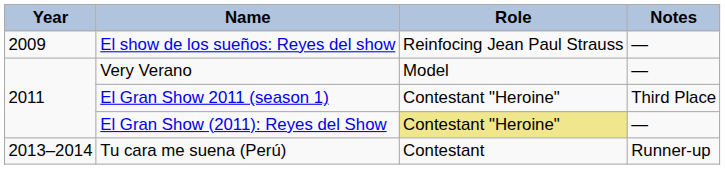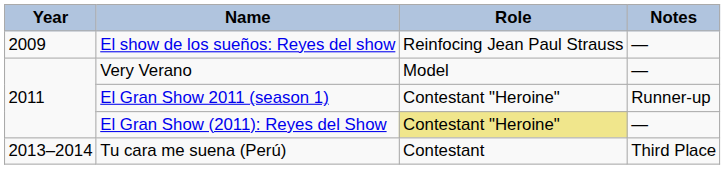 <table class="wikitable">
 <tr>
 <th style="background:#B0C4DE;">Year</th>
 <th style="background:#B0C4DE;">Name</th>
 <th style="background:#B0C4DE;">Role</th>
 <th style="background:#B0C4DE;">Notes</th>
 </tr>
 <tr>
 <td>2009</td>
 <td><a href='#'>El show de los sueños: Reyes del show</a></td>
 <td>Reinfocing Jean Paul Strauss</td>
 <td>—</td>
 </tr>
 <tr>
 <td rowspan=3>2011</td>
 <td>Very Verano</td>
 <td>Model</td>
 <td>—</td>
 </tr>
 <tr>
 <td><a href='#'>El Gran Show 2011 (season 1)</a></td>
 <td>Contestant "Heroine"</td>
-<td>Third Place</td>
+<td>Runner-up</td>
 </tr>
 <tr>
 <td><a href='#'>El Gran Show (2011): Reyes del Show</a></td>
 <td style="background: khaki;">Contestant "Heroine"</td>
 <td>—</td>
 </tr>
 <tr>
 <td>2013–2014</td>
 <td>Tu cara me suena (Perú)</td>
 <td>Contestant</td>
-<td>Runner-up</td>
+<td>Third Place</td>
 </tr>
 </table>
